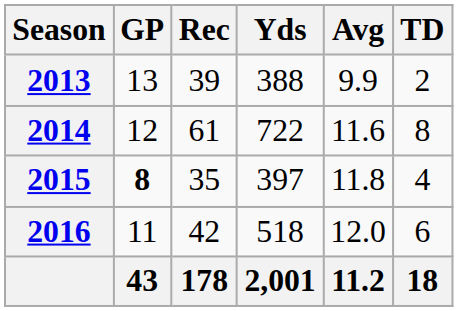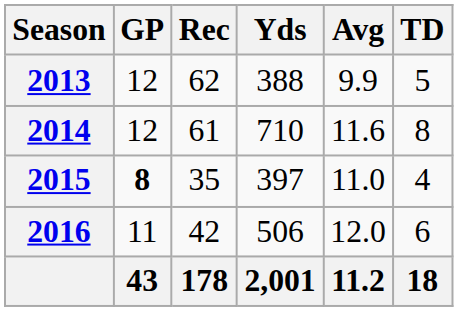 <table class="wikitable" style="text-align:center;">
 <tr>
 <th>Season</th>
 <th>GP</th>
 <th>Rec</th>
 <th>Yds</th>
 <th>Avg</th>
 <th>TD</th>
 </tr>
 <tr>
 <th><a href='#'>2013</a></th>
-<td>13</td>
-<td>39</td>
+<td>12</td>
+<td>62</td>
 <td>388</td>
 <td>9.9</td>
-<td>2</td>
+<td>5</td>
 </tr>
 <tr>
 <th><a href='#'>2014</a></th>
 <td>12</td>
 <td>61</td>
-<td>722</td>
+<td>710</td>
 <td>11.6</td>
 <td>8</td>
 </tr>
 <tr>
 <th><a href='#'>2015</a></th>
 <td><strong>8</strong></td>
 <td>35</td>
 <td>397</td>
-<td>11.8</td>
+<td>11.0</td>
 <td>4</td>
 </tr>
 <tr>
 <th><a href='#'>2016</a></th>
 <td>11</td>
 <td>42</td>
-<td>518</td>
+<td>506</td>
 <td>12.0</td>
 <td>6</td>
 </tr>
 <tr>
 <th></th>
 <th>43</th>
 <th>178</th>
 <th>2,001</th>
 <th>11.2</th>
 <th>18</th>
 </tr>
 </table>
